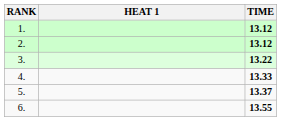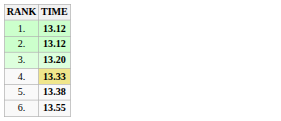 <table class=wikitable>
 <tr>
 <th>RANK</th>
-<th align="left" style="width: 20em">HEAT 1</th>
 <th>TIME</th>
 </tr>
 <tr style="background:#ccffcc;">
 <td align="center">1.</td>
-<td></td>
 <td align="center"><strong>13.12</strong></td>
 </tr>
 <tr style="background:#ccffcc;">
 <td align="center">2.</td>
-<td></td>
 <td align="center"><strong>13.12</strong></td>
 </tr>
 <tr style="background:#ddffdd;">
 <td align="center">3.</td>
-<td></td>
-<td align="center"><strong>13.22</strong></td>
+<td align="center"><strong>13.20</strong></td>
 </tr>
 <tr>
 <td align="center">4.</td>
-<td></td>
-<td align="center"><strong>13.33</strong></td>
+<td align="center" style="background: khaki;"><strong>13.33</strong></td>
 </tr>
 <tr>
 <td align="center">5.</td>
-<td></td>
-<td align="center"><strong>13.37</strong></td>
+<td align="center"><strong>13.38</strong></td>
 </tr>
 <tr>
 <td align="center">6.</td>
-<td></td>
 <td align="center"><strong>13.55</strong></td>
 </tr>
 </table>
